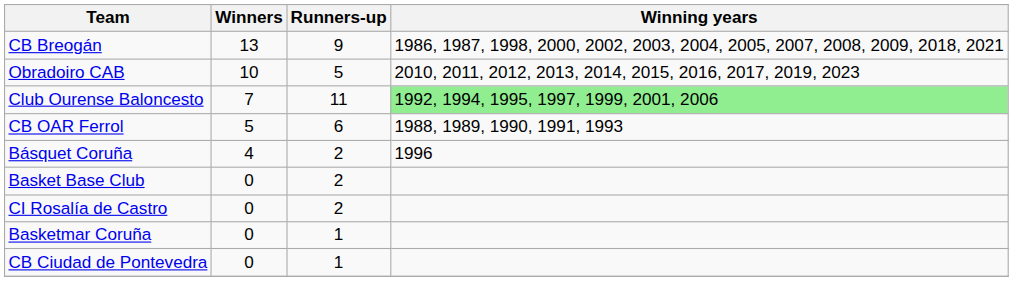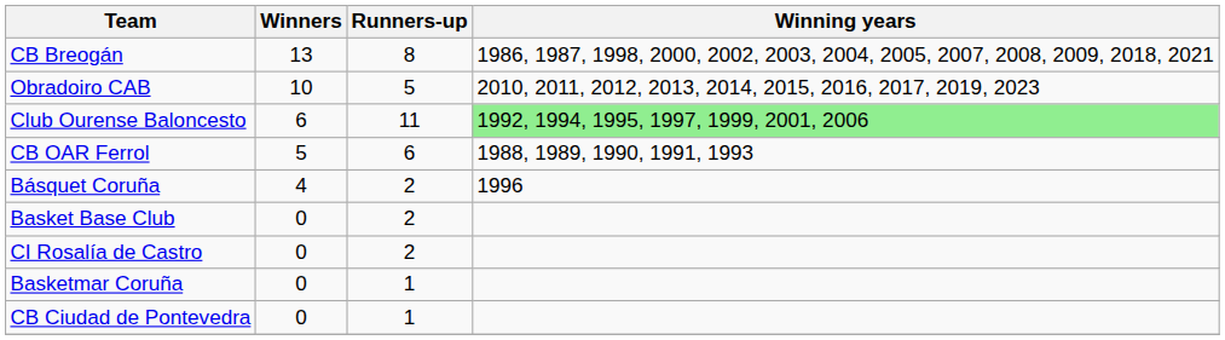 <table class="wikitable">
 <tr>
 <th>Team</th>
 <th>Winners</th>
 <th>Runners-up</th>
 <th>Winning years</th>
 </tr>
 <tr>
 <td><a href='#'>CB Breogán</a></td>
 <td align="center">13</td>
-<td align="center">9</td>
+<td align="center">8</td>
 <td>1986, 1987, 1998, 2000, 2002, 2003, 2004, 2005, 2007, 2008, 2009, 2018, 2021</td>
 </tr>
 <tr>
 <td><a href='#'>Obradoiro CAB</a></td>
 <td align="center">10</td>
 <td align="center">5</td>
 <td>2010, 2011, 2012, 2013, 2014, 2015, 2016, 2017, 2019, 2023</td>
 </tr>
 <tr>
 <td><a href='#'>Club Ourense Baloncesto</a></td>
-<td align="center">7</td>
+<td align="center">6</td>
 <td align="center">11</td>
 <td style="background: lightgreen;">1992, 1994, 1995, 1997, 1999, 2001, 2006</td>
 </tr>
 <tr>
 <td><a href='#'>CB OAR Ferrol</a></td>
 <td align="center">5</td>
 <td align="center">6</td>
 <td>1988, 1989, 1990, 1991, 1993</td>
 </tr>
 <tr>
 <td><a href='#'>Básquet Coruña</a></td>
 <td align="center">4</td>
 <td align="center">2</td>
 <td>1996</td>
 </tr>
 <tr>
 <td><a href='#'>Basket Base Club</a></td>
 <td align="center">0</td>
 <td align="center">2</td>
 <td></td>
 </tr>
 <tr>
 <td><a href='#'>CI Rosalía de Castro</a></td>
 <td align="center">0</td>
 <td align="center">2</td>
 <td></td>
 </tr>
 <tr>
 <td><a href='#'>Basketmar Coruña</a></td>
 <td align="center">0</td>
 <td align="center">1</td>
 <td></td>
 </tr>
 <tr>
 <td><a href='#'>CB Ciudad de Pontevedra</a></td>
 <td align="center">0</td>
 <td align="center">1</td>
 <td></td>
 </tr>
 <tr>
 </tr>
 </table>
